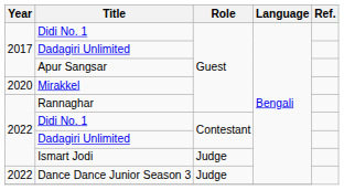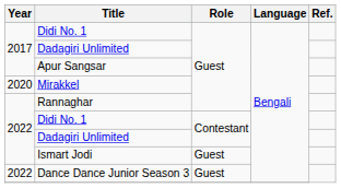 <table class="wikitable sortable">
 <tr style="background:#cfc; text-align:center;">
 <th>Year</th>
 <th>Title</th>
 <th>Role</th>
 <th>Language</th>
 <th>Ref.</th>
 </tr>
 <tr>
 <td rowspan="3">2017</td>
 <td><a href='#'>Didi No. 1</a></td>
 <td rowspan="5">Guest</td>
 <td rowspan="9"><a href='#'>Bengali</a></td>
 <td></td>
 </tr>
 <tr>
 <td><a href='#'>Dadagiri Unlimited</a></td>
 <td></td>
 </tr>
 <tr>
 <td>Apur Sangsar</td>
 <td></td>
 </tr>
 <tr>
 <td>2020</td>
 <td><a href='#'>Mirakkel</a></td>
 <td></td>
 </tr>
 <tr>
 <td rowspan="4">2022</td>
 <td>Rannaghar</td>
 <td></td>
 </tr>
 <tr>
 <td><a href='#'>Didi No. 1</a></td>
 <td rowspan="2">Contestant</td>
 <td></td>
 </tr>
 <tr>
 <td><a href='#'>Dadagiri Unlimited</a></td>
 <td></td>
 </tr>
 <tr>
 <td>Ismart Jodi</td>
-<td>Judge</td>
+<td>Guest</td>
 <td></td>
 </tr>
 <tr>
 <td>2022</td>
 <td>Dance Dance Junior Season 3</td>
-<td>Judge</td>
+<td>Guest</td>
 </tr>
 <tr>
 </tr>
 </table>
